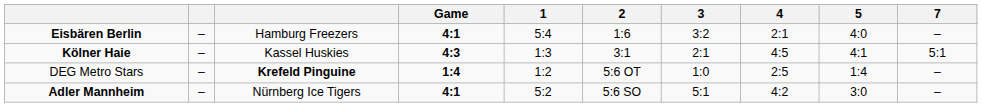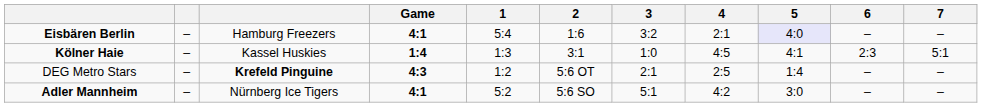 <table class="wikitable" width="100%">
 <tr style="background-color:#c0c0c0;">
 <th style="width:17.5%;"></th>
 <th style="width:2.5%;"></th>
 <th style="width:17.5%;"></th>
 <th style="width:10%;">Game</th>
 <th style="width:7.5%;">1</th>
 <th style="width:7.5%;">2</th>
 <th style="width:7.5%;">3</th>
 <th style="width:7.5%;">4</th>
 <th style="width:7.5%;">5</th>
+<th style="width:7.5%;">6</th>
 <th style="width:7.5%;">7</th>
 </tr>
 <tr align="center">
 <td><strong>Eisbären Berlin</strong></td>
 <td>–</td>
 <td>Hamburg Freezers</td>
 <td><strong>4:1</strong></td>
 <td>5:4</td>
 <td>1:6</td>
 <td>3:2</td>
 <td>2:1</td>
-<td>4:0</td>
+<td style="background: lavender;">4:0</td>
+<td>–</td>
 <td>–</td>
 </tr>
 <tr align="center">
 <td><strong>Kölner Haie</strong></td>
 <td>–</td>
 <td>Kassel Huskies</td>
-<td><strong>4:3</strong></td>
+<td><strong>1:4</strong></td>
 <td>1:3</td>
 <td>3:1</td>
-<td>2:1</td>
+<td>1:0</td>
 <td>4:5</td>
 <td>4:1</td>
+<td>2:3</td>
 <td>5:1</td>
 </tr>
 <tr align="center">
 <td>DEG Metro Stars</td>
 <td>–</td>
 <td><strong>Krefeld Pinguine</strong></td>
-<td><strong>1:4</strong></td>
+<td><strong>4:3</strong></td>
 <td>1:2</td>
 <td>5:6 OT</td>
-<td>1:0</td>
+<td>2:1</td>
 <td>2:5</td>
 <td>1:4</td>
+<td>–</td>
 <td>–</td>
 </tr>
 <tr align="center">
 <td><strong>Adler Mannheim</strong></td>
 <td>–</td>
 <td>Nürnberg Ice Tigers</td>
 <td><strong>4:1</strong></td>
 <td>5:2</td>
 <td>5:6 SO</td>
 <td>5:1</td>
 <td>4:2</td>
 <td>3:0</td>
 <td>–</td>
+<td>–</td>
 </tr>
 </table>
